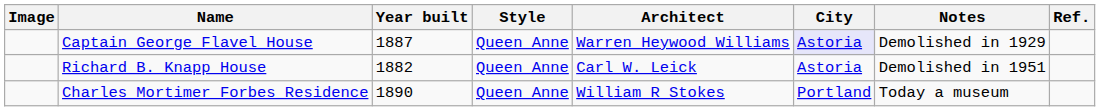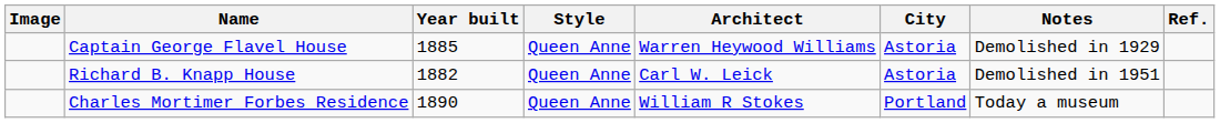 <table class="wikitable sortable">
 <tr>
 <th>Image</th>
 <th>Name</th>
 <th>Year built</th>
 <th>Style</th>
 <th>Architect</th>
 <th>City</th>
 <th>Notes</th>
 <th>Ref.</th>
 </tr>
 <tr>
 <td></td>
 <td><a href='#'>Captain George Flavel House</a></td>
-<td>1887</td>
+<td>1885</td>
 <td><a href='#'>Queen Anne</a></td>
 <td><a href='#'>Warren Heywood Williams</a></td>
-<td style="background: lavender;"><a href='#'>Astoria</a></td>
+<td><a href='#'>Astoria</a></td>
 <td>Demolished in 1929</td>
 <td></td>
 </tr>
 <tr>
 <td></td>
 <td><a href='#'>Richard B. Knapp House</a></td>
 <td>1882</td>
 <td><a href='#'>Queen Anne</a></td>
 <td><a href='#'>Carl W. Leick</a></td>
 <td><a href='#'>Astoria</a></td>
 <td>Demolished in 1951</td>
 <td></td>
 </tr>
 <tr>
 <td></td>
 <td><a href='#'>Charles Mortimer Forbes Residence</a></td>
 <td>1890</td>
 <td><a href='#'>Queen Anne</a></td>
 <td><a href='#'>William R Stokes</a></td>
 <td><a href='#'>Portland</a></td>
 <td>Today a museum</td>
 <td></td>
 </tr>
 </table>
